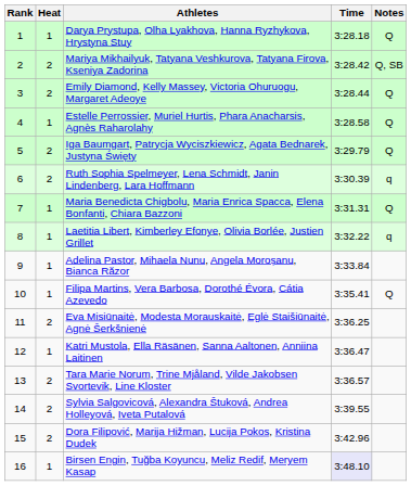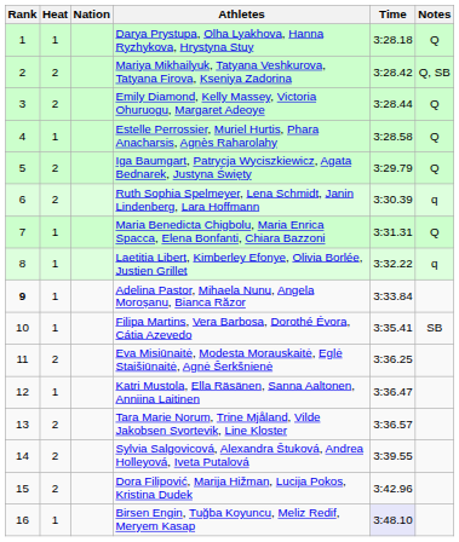 <table class="wikitable sortable" style="text-align:center">
 <tr>
 <th>Rank</th>
 <th>Heat</th>
+<th>Nation</th>
 <th>Athletes</th>
 <th>Time</th>
 <th>Notes</th>
 </tr>
 <tr bgcolor=ccffcc>
 <td>1</td>
 <td>1</td>
+<td align=left></td>
 <td align=left><a href='#'>Darya Prystupa</a>, <a href='#'>Olha Lyakhova</a>, <a href='#'>Hanna Ryzhykova</a>, <a href='#'>Hrystyna Stuy</a></td>
 <td>3:28.18</td>
 <td>Q</td>
 </tr>
 <tr bgcolor=ccffcc>
 <td>2</td>
 <td>2</td>
+<td align=left></td>
 <td align=left><a href='#'>Mariya Mikhailyuk</a>, <a href='#'>Tatyana Veshkurova</a>, <a href='#'>Tatyana Firova</a>, <a href='#'>Kseniya Zadorina</a></td>
 <td>3:28.42</td>
 <td>Q, SB</td>
 </tr>
 <tr bgcolor=ccffcc>
 <td>3</td>
 <td>2</td>
+<td align=left></td>
 <td align=left><a href='#'>Emily Diamond</a>, <a href='#'>Kelly Massey</a>, <a href='#'>Victoria Ohuruogu</a>, <a href='#'>Margaret Adeoye</a></td>
 <td>3:28.44</td>
 <td>Q</td>
 </tr>
 <tr bgcolor=ccffcc>
 <td>4</td>
 <td>1</td>
+<td align=left></td>
 <td align=left><a href='#'>Estelle Perrossier</a>, <a href='#'>Muriel Hurtis</a>, <a href='#'>Phara Anacharsis</a>, <a href='#'>Agnès Raharolahy</a></td>
 <td>3:28.58</td>
 <td>Q</td>
 </tr>
 <tr bgcolor=ccffcc>
 <td>5</td>
 <td>2</td>
+<td align=left></td>
 <td align=left><a href='#'>Iga Baumgart</a>, <a href='#'>Patrycja Wyciszkiewicz</a>, <a href='#'>Agata Bednarek</a>, <a href='#'>Justyna Święty</a></td>
 <td>3:29.79</td>
 <td>Q</td>
 </tr>
 <tr bgcolor=ddffdd>
 <td>6</td>
 <td>2</td>
+<td align=left></td>
 <td align=left><a href='#'>Ruth Sophia Spelmeyer</a>, <a href='#'>Lena Schmidt</a>, <a href='#'>Janin Lindenberg</a>, <a href='#'>Lara Hoffmann</a></td>
 <td>3:30.39</td>
 <td>q</td>
 </tr>
 <tr bgcolor=ccffcc>
 <td>7</td>
 <td>1</td>
+<td align=left></td>
 <td align=left><a href='#'>Maria Benedicta Chigbolu</a>, <a href='#'>Maria Enrica Spacca</a>, <a href='#'>Elena Bonfanti</a>, <a href='#'>Chiara Bazzoni</a></td>
 <td>3:31.31</td>
 <td>Q</td>
 </tr>
 <tr bgcolor=ddffdd>
 <td>8</td>
 <td>1</td>
+<td align=left></td>
 <td align=left><a href='#'>Laetitia Libert</a>, <a href='#'>Kimberley Efonye</a>, <a href='#'>Olivia Borlée</a>, <a href='#'>Justien Grillet</a></td>
 <td>3:32.22</td>
 <td>q</td>
 </tr>
 <tr>
-<td>9</td>
+<td><strong>9</strong></td>
 <td>1</td>
+<td align=left></td>
 <td align=left><a href='#'>Adelina Pastor</a>, <a href='#'>Mihaela Nunu</a>, <a href='#'>Angela Moroșanu</a>, <a href='#'>Bianca Răzor</a></td>
 <td>3:33.84</td>
 <td></td>
 </tr>
 <tr>
 <td>10</td>
 <td>1</td>
+<td align=left></td>
 <td align=left><a href='#'>Filipa Martins</a>, <a href='#'>Vera Barbosa</a>, <a href='#'>Dorothé Évora</a>, <a href='#'>Cátia Azevedo</a></td>
 <td>3:35.41</td>
-<td>Q</td>
+<td>SB</td>
 </tr>
 <tr>
 <td>11</td>
 <td>2</td>
+<td align=left></td>
 <td align=left><a href='#'>Eva Misiūnaitė</a>, <a href='#'>Modesta Morauskaitė</a>, <a href='#'>Eglė Staišiūnaitė</a>, <a href='#'>Agnė Šerkšnienė</a></td>
 <td>3:36.25</td>
 <td></td>
 </tr>
 <tr>
 <td>12</td>
 <td>1</td>
+<td align=left></td>
 <td align=left><a href='#'>Katri Mustola</a>, <a href='#'>Ella Räsänen</a>, <a href='#'>Sanna Aaltonen</a>, <a href='#'>Anniina Laitinen</a></td>
 <td>3:36.47</td>
 <td></td>
 </tr>
 <tr>
 <td>13</td>
 <td>2</td>
+<td align=left></td>
 <td align=left><a href='#'>Tara Marie Norum</a>, <a href='#'>Trine Mjåland</a>, <a href='#'>Vilde Jakobsen Svortevik</a>, <a href='#'>Line Kloster</a></td>
 <td>3:36.57</td>
 <td></td>
 </tr>
 <tr>
 <td>14</td>
 <td>2</td>
+<td align=left></td>
 <td align=left><a href='#'>Sylvia Salgovicová</a>, <a href='#'>Alexandra Štuková</a>, <a href='#'>Andrea Holleyová</a>, <a href='#'>Iveta Putalová</a></td>
 <td>3:39.55</td>
 <td></td>
 </tr>
 <tr>
 <td>15</td>
 <td>2</td>
+<td align=left></td>
 <td align=left><a href='#'>Dora Filipović</a>, <a href='#'>Marija Hižman</a>, <a href='#'>Lucija Pokos</a>, <a href='#'>Kristina Dudek</a></td>
 <td>3:42.96</td>
 <td></td>
 </tr>
 <tr>
 <td>16</td>
 <td>1</td>
+<td align=left></td>
 <td align=left><a href='#'>Birsen Engin</a>, <a href='#'>Tuğba Koyuncu</a>, <a href='#'>Meliz Redif</a>, <a href='#'>Meryem Kasap</a></td>
 <td style="background: lavender;">3:48.10</td>
 <td></td>
 </tr>
 </table>
